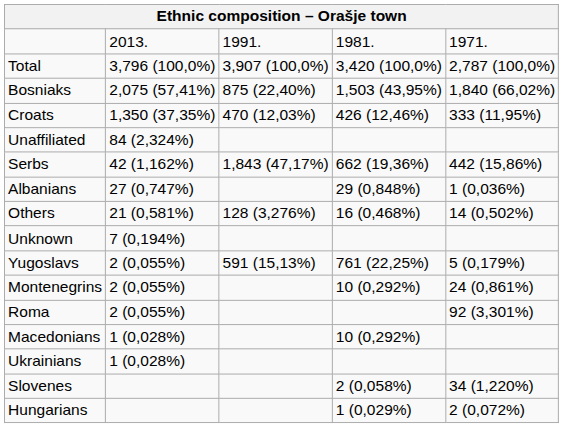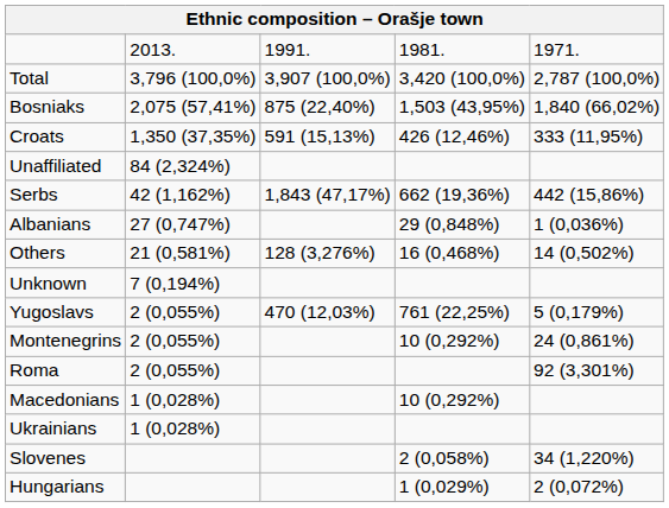 <table class="wikitable">
 <tr>
 <th colspan="8">Ethnic composition – Orašje town</th>
 </tr>
 <tr>
 <td></td>
 <td>2013.</td>
 <td>1991.</td>
 <td>1981.</td>
 <td>1971.</td>
 </tr>
 <tr>
 <td>Total</td>
 <td>3,796 (100,0%)</td>
 <td>3,907 (100,0%)</td>
 <td>3,420 (100,0%)</td>
 <td>2,787 (100,0%)</td>
 </tr>
 <tr>
 <td>Bosniaks</td>
 <td>2,075 (57,41%)</td>
 <td>875 (22,40%)</td>
 <td>1,503 (43,95%)</td>
 <td>1,840 (66,02%)</td>
 </tr>
 <tr>
 <td>Croats</td>
 <td>1,350 (37,35%)</td>
-<td>470 (12,03%)</td>
+<td>591 (15,13%)</td>
 <td>426 (12,46%)</td>
 <td>333 (11,95%)</td>
 </tr>
 <tr>
 <td>Unaffiliated</td>
 <td>84 (2,324%)</td>
 <td></td>
 <td></td>
 <td></td>
 </tr>
 <tr>
 <td>Serbs</td>
 <td>42 (1,162%)</td>
 <td>1,843 (47,17%)</td>
 <td>662 (19,36%)</td>
 <td>442 (15,86%)</td>
 </tr>
 <tr>
 <td>Albanians</td>
 <td>27 (0,747%)</td>
 <td></td>
 <td>29 (0,848%)</td>
 <td>1 (0,036%)</td>
 </tr>
 <tr>
 <td>Others</td>
 <td>21 (0,581%)</td>
 <td>128 (3,276%)</td>
 <td>16 (0,468%)</td>
 <td>14 (0,502%)</td>
 </tr>
 <tr>
 <td>Unknown</td>
 <td>7 (0,194%)</td>
 <td></td>
 <td></td>
 <td></td>
 </tr>
 <tr>
 <td>Yugoslavs</td>
 <td>2 (0,055%)</td>
-<td>591 (15,13%)</td>
+<td>470 (12,03%)</td>
 <td>761 (22,25%)</td>
 <td>5 (0,179%)</td>
 </tr>
 <tr>
 <td>Montenegrins</td>
 <td>2 (0,055%)</td>
 <td></td>
 <td>10 (0,292%)</td>
 <td>24 (0,861%)</td>
 </tr>
 <tr>
 <td>Roma</td>
 <td>2 (0,055%)</td>
 <td></td>
 <td></td>
 <td>92 (3,301%)</td>
 </tr>
 <tr>
 <td>Macedonians</td>
 <td>1 (0,028%)</td>
 <td></td>
 <td>10 (0,292%)</td>
 <td></td>
 </tr>
 <tr>
 <td>Ukrainians</td>
 <td>1 (0,028%)</td>
 <td></td>
 <td></td>
 <td></td>
 </tr>
 <tr>
 <td>Slovenes</td>
 <td></td>
 <td></td>
 <td>2 (0,058%)</td>
 <td>34 (1,220%)</td>
 </tr>
 <tr>
 <td>Hungarians</td>
 <td></td>
 <td></td>
 <td>1 (0,029%)</td>
 <td>2 (0,072%)</td>
 </tr>
 </table>
